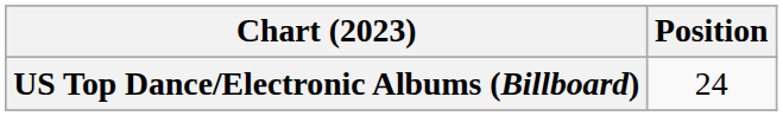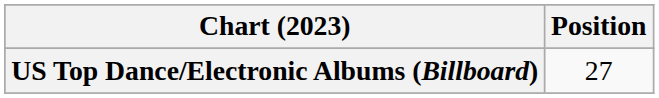 <table class="wikitable plainrowheaders" style="text-align:center">
 <tr>
 <th scope="col">Chart (2023)</th>
 <th scope="col">Position</th>
 </tr>
 <tr>
 <th scope="row">US Top Dance/Electronic Albums (<em>Billboard</em>)</th>
-<td>24</td>
+<td>27</td>
 </tr>
 </table>
